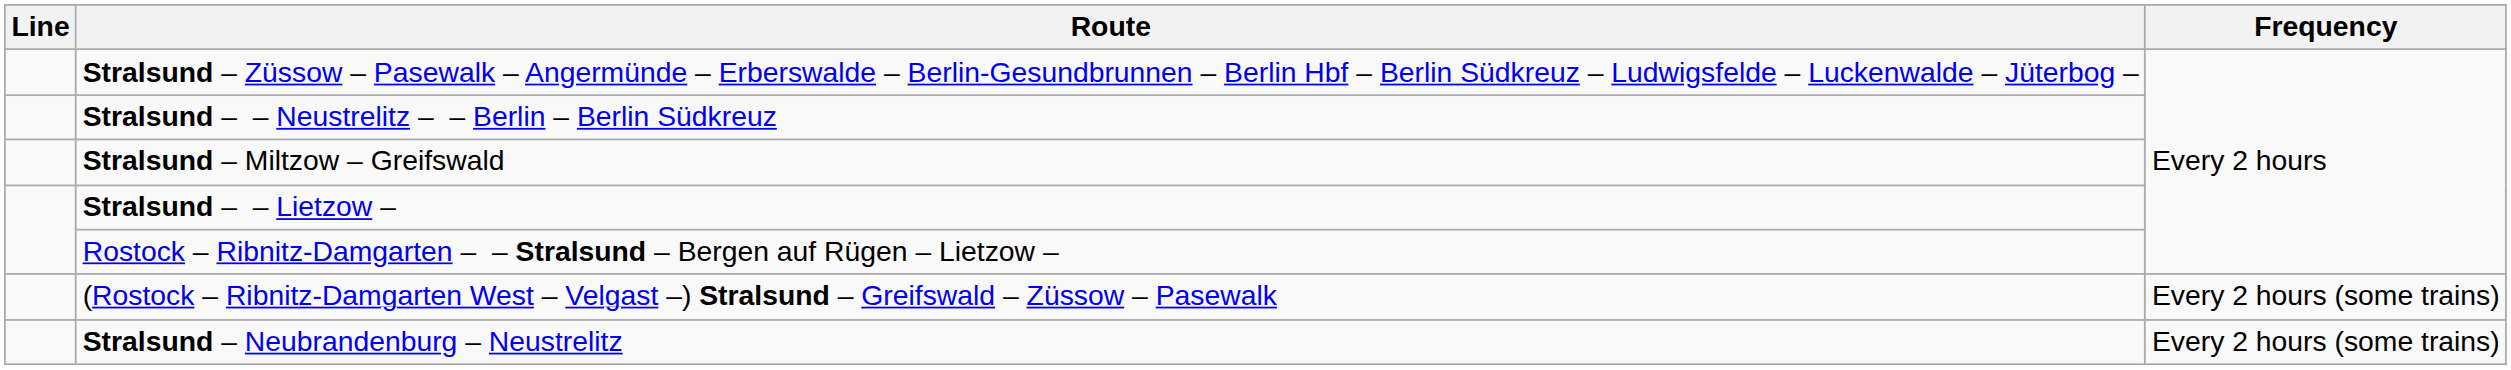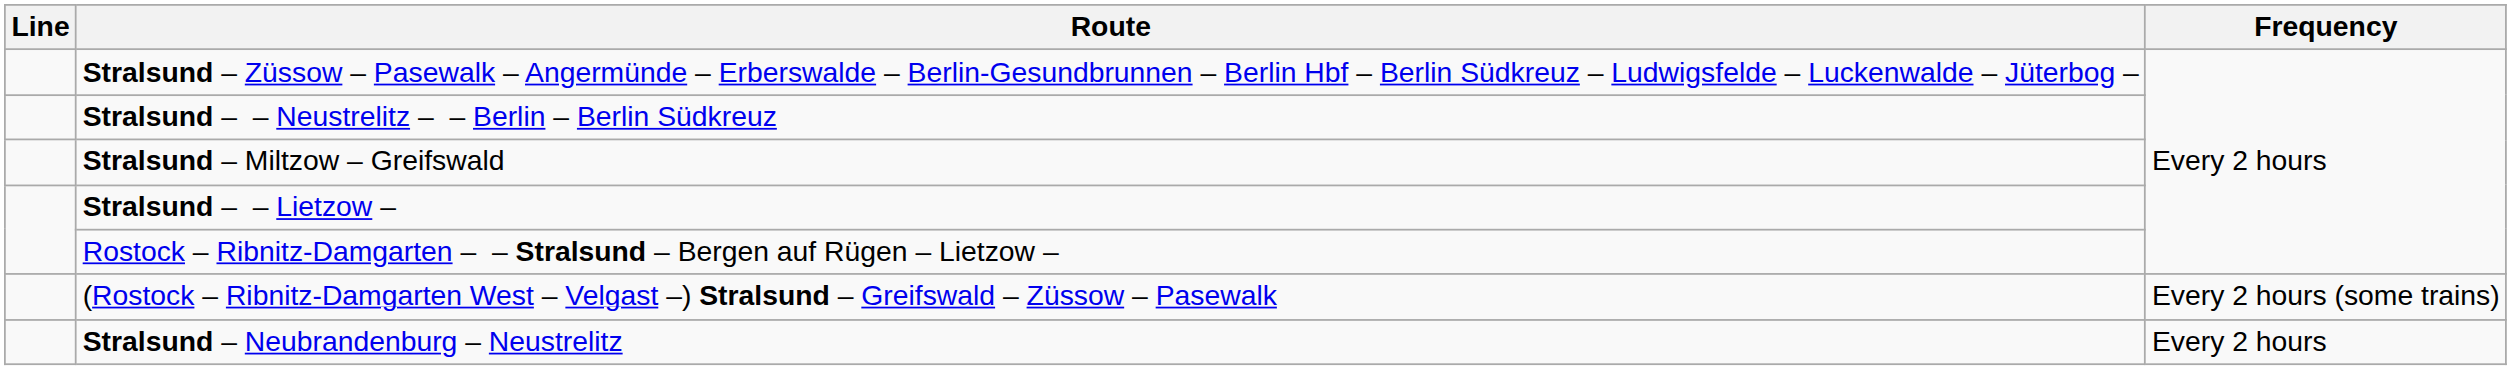 <table class="wikitable">
 <tr>
 <th>Line</th>
 <th>Route</th>
 <th>Frequency</th>
 </tr>
 <tr>
 <td></td>
 <td><strong>Stralsund</strong> – <a href='#'>Züssow</a> – <a href='#'>Pasewalk</a> – <a href='#'>Angermünde</a> – <a href='#'>Erberswalde</a> – <a href='#'>Berlin-Gesundbrunnen</a> – <a href='#'>Berlin Hbf</a> – <a href='#'>Berlin Südkreuz</a> – <a href='#'>Ludwigsfelde</a> – <a href='#'>Luckenwalde</a> – <a href='#'>Jüterbog</a> – </td>
 <td rowspan="5">Every 2 hours</td>
 </tr>
 <tr>
 <td align="center"></td>
 <td><strong>Stralsund</strong> –  – <a href='#'>Neustrelitz</a> –  – <a href='#'>Berlin</a> – <a href='#'>Berlin Südkreuz</a></td>
 </tr>
 <tr>
 <td align="center"></td>
 <td><strong>Stralsund</strong> – Miltzow – Greifswald</td>
 </tr>
 <tr>
 <td rowspan="2" align="center"></td>
 <td><strong>Stralsund</strong> –  – <a href='#'>Lietzow</a> – </td>
 </tr>
 <tr>
 <td><a href='#'>Rostock</a> – <a href='#'>Ribnitz-Damgarten</a> –  – <strong>Stralsund</strong> – Bergen auf Rügen – Lietzow – </td>
 </tr>
 <tr>
 <td></td>
 <td>(<a href='#'>Rostock</a> – <a href='#'>Ribnitz-Damgarten West</a> – <a href='#'>Velgast</a> –) <strong>Stralsund</strong> – <a href='#'>Greifswald</a> – <a href='#'>Züssow</a> – <a href='#'>Pasewalk</a></td>
 <td>Every 2 hours (some trains)</td>
 </tr>
 <tr>
 <td></td>
 <td><strong>Stralsund</strong> – <a href='#'>Neubrandenburg</a> – <a href='#'>Neustrelitz</a></td>
-<td>Every 2 hours (some trains)</td>
+<td>Every 2 hours</td>
 </tr>
 </table>
